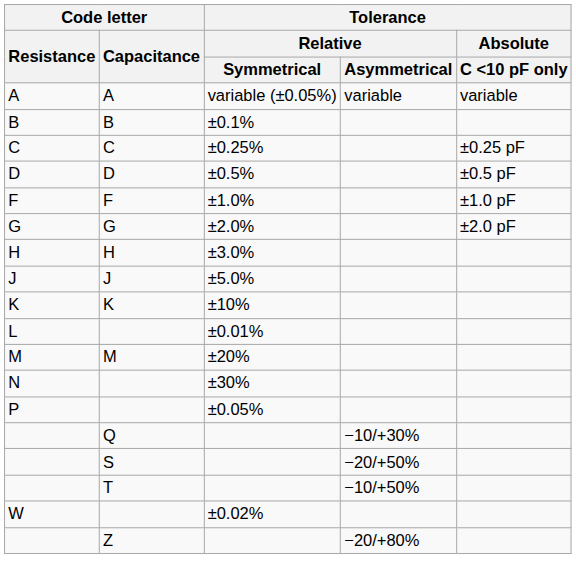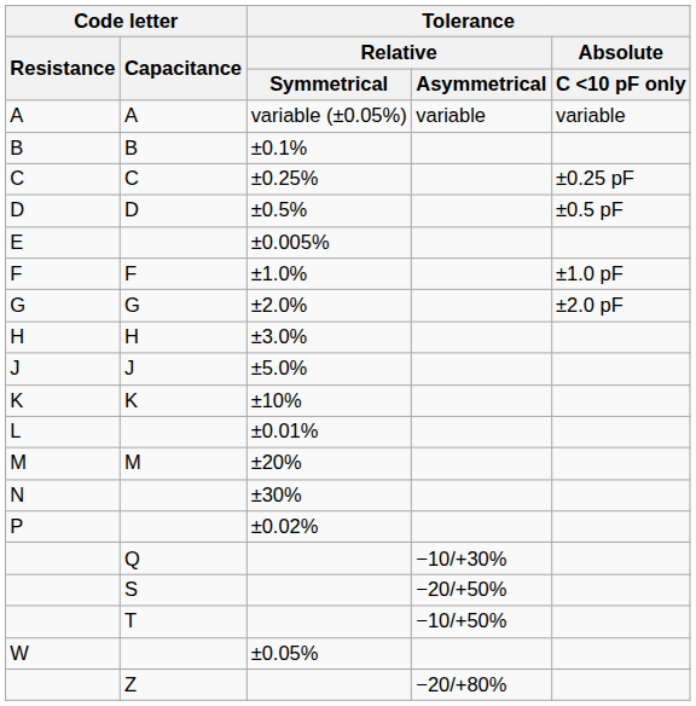 <table class="wikitable">
 <tr>
 <th colspan="2">Code letter</th>
 <th colspan="3">Tolerance</th>
 </tr>
 <tr>
 <th rowspan="2">Resistance</th>
 <th rowspan="2">Capacitance</th>
 <th colspan="2">Relative</th>
 <th>Absolute</th>
 </tr>
 <tr>
 <th>Symmetrical</th>
 <th>Asymmetrical</th>
 <th>C <10 pF only</th>
 </tr>
 <tr>
 <td>A</td>
 <td>A</td>
 <td>variable (±0.05%)</td>
 <td>variable</td>
 <td>variable</td>
 </tr>
 <tr>
 <td>B</td>
 <td>B</td>
 <td>±0.1%</td>
 <td></td>
 <td ±0.1></td>
 </tr>
 <tr>
 <td>C</td>
 <td>C</td>
 <td>±0.25%</td>
 <td></td>
 <td>±0.25 pF</td>
 </tr>
 <tr>
 <td>D</td>
 <td>D</td>
 <td>±0.5%</td>
 <td></td>
 <td>±0.5 pF</td>
+</tr>
+<tr>
+<td>E</td>
+<td></td>
+<td>±0.005%</td>
+<td></td>
+<td></td>
 </tr>
 <tr>
 <td>F</td>
 <td>F</td>
 <td>±1.0%</td>
 <td></td>
 <td>±1.0 pF</td>
 </tr>
 <tr>
 <td>G</td>
 <td>G</td>
 <td>±2.0%</td>
 <td></td>
 <td>±2.0 pF</td>
 </tr>
 <tr>
 <td>H</td>
 <td>H</td>
 <td>±3.0%</td>
 <td></td>
 <td></td>
 </tr>
 <tr>
 <td>J</td>
 <td>J</td>
 <td>±5.0%</td>
 <td></td>
 <td></td>
 </tr>
 <tr>
 <td>K</td>
 <td>K</td>
 <td>±10%</td>
 <td></td>
 <td></td>
 </tr>
 <tr>
 <td>L</td>
 <td></td>
 <td>±0.01%</td>
 <td></td>
 <td></td>
 </tr>
 <tr>
 <td>M</td>
 <td>M</td>
 <td>±20%</td>
 <td></td>
 <td></td>
 </tr>
 <tr>
 <td>N</td>
 <td></td>
 <td>±30%</td>
 <td></td>
 <td></td>
 </tr>
 <tr>
 <td>P</td>
 <td></td>
-<td>±0.05%</td>
+<td>±0.02%</td>
 <td></td>
 <td></td>
 </tr>
 <tr>
 <td></td>
 <td>Q</td>
 <td></td>
 <td>−10/+30%</td>
 <td></td>
 </tr>
 <tr>
 <td></td>
 <td>S</td>
 <td></td>
 <td>−20/+50%</td>
 <td></td>
 </tr>
 <tr>
 <td></td>
 <td>T</td>
 <td></td>
 <td>−10/+50%</td>
 <td></td>
 </tr>
 <tr>
 <td>W</td>
 <td></td>
-<td>±0.02%</td>
+<td>±0.05%</td>
 <td></td>
 <td></td>
 </tr>
 <tr>
 <td></td>
 <td>Z</td>
 <td></td>
 <td>−20/+80%</td>
 <td></td>
 </tr>
 </table>
